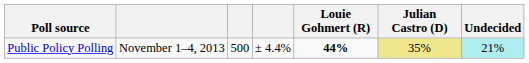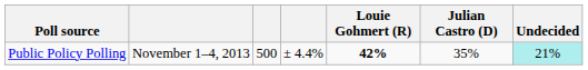 <table class="wikitable" style="text-align:center">
 <tr valign= bottom>
 <th>Poll source</th>
 <th></th>
 <th></th>
 <th></th>
 <th style="width:100px;">Louie<br>Gohmert (R)</th>
 <th style="width:100px;">Julian<br>Castro (D)</th>
 <th>Undecided</th>
 </tr>
 <tr>
 <td align=left><a href='#'>Public Policy Polling</a></td>
 <td>November 1–4, 2013</td>
 <td>500</td>
 <td>± 4.4%</td>
-<td><strong>44%</strong></td>
-<td style="background: khaki;">35%</td>
+<td><strong>42%</strong></td>
+<td>35%</td>
 <td style="background: paleturquoise;">21%</td>
 </tr>
 </table>
